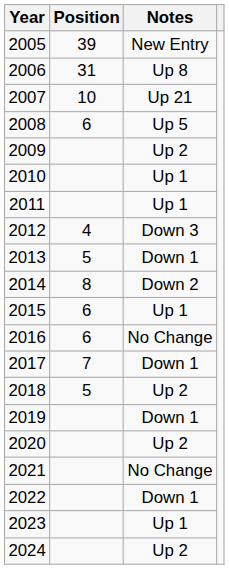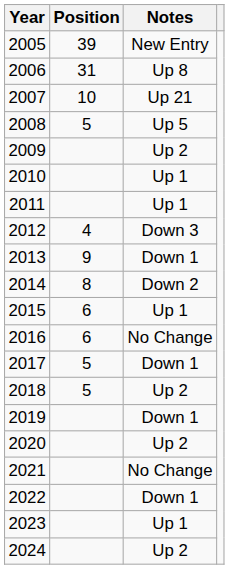 <table class="wikitable plainrowheaders" style="text-align:center;">
 <tr>
 <th>Year</th>
 <th>Position</th>
 <th>Notes</th>
 <th></th>
 </tr>
 <tr>
 <td>2005</td>
 <td>39</td>
 <td>New Entry</td>
 <td rowspan="20"></td>
 </tr>
 <tr>
 <td>2006</td>
 <td>31</td>
 <td>Up 8</td>
 </tr>
 <tr>
 <td>2007</td>
 <td>10</td>
 <td>Up 21</td>
 </tr>
 <tr>
 <td>2008</td>
-<td>6</td>
+<td>5</td>
 <td>Up 5</td>
 </tr>
 <tr>
 <td>2009</td>
 <td></td>
 <td>Up 2</td>
 </tr>
 <tr>
 <td>2010</td>
 <td></td>
 <td>Up 1</td>
 </tr>
 <tr>
 <td>2011</td>
 <td></td>
 <td>Up 1</td>
 </tr>
 <tr>
 <td>2012</td>
 <td>4</td>
 <td>Down 3</td>
 </tr>
 <tr>
 <td>2013</td>
-<td>5</td>
+<td>9</td>
 <td>Down 1</td>
 </tr>
 <tr>
 <td>2014</td>
 <td>8</td>
 <td>Down 2</td>
 </tr>
 <tr>
 <td>2015</td>
 <td>6</td>
 <td>Up 1</td>
 </tr>
 <tr>
 <td>2016</td>
 <td>6</td>
 <td>No Change</td>
 </tr>
 <tr>
 <td>2017</td>
-<td>7</td>
+<td>5</td>
 <td>Down 1</td>
 </tr>
 <tr>
 <td>2018</td>
 <td>5</td>
 <td>Up 2</td>
 </tr>
 <tr>
 <td>2019</td>
 <td></td>
 <td>Down 1</td>
 </tr>
 <tr>
 <td>2020</td>
 <td></td>
 <td>Up 2</td>
 </tr>
 <tr>
 <td>2021</td>
 <td></td>
 <td>No Change</td>
 </tr>
 <tr>
 <td>2022</td>
 <td></td>
 <td>Down 1</td>
 </tr>
 <tr>
 <td>2023</td>
 <td></td>
 <td>Up 1</td>
 </tr>
 <tr>
 <td>2024</td>
 <td></td>
 <td>Up 2</td>
 </tr>
 </table>
